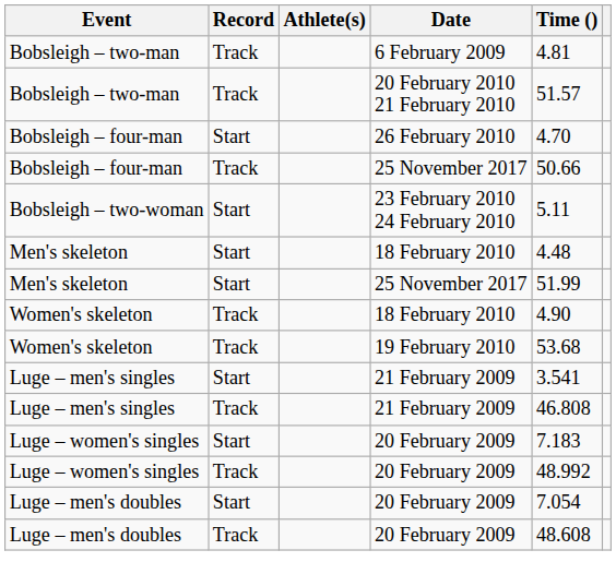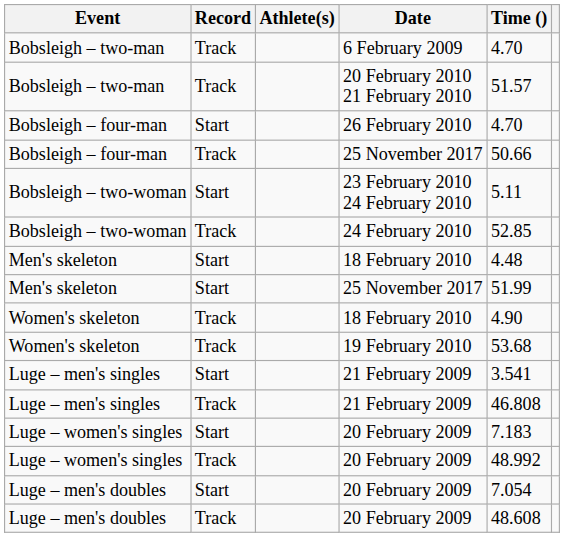 <table class="wikitable">
 <tr>
 <th>Event</th>
 <th>Record</th>
 <th>Athlete(s)</th>
 <th>Date</th>
 <th>Time ()</th>
 <th></th>
 </tr>
 <tr>
 <td>Bobsleigh – two-man</td>
 <td>Track</td>
 <td></td>
 <td>6 February 2009</td>
-<td>4.81</td>
+<td>4.70</td>
 <td></td>
 </tr>
 <tr>
 <td>Bobsleigh – two-man</td>
 <td>Track</td>
 <td><br></td>
 <td>20 February 2010<br>21 February 2010</td>
 <td>51.57</td>
 <td></td>
 </tr>
 <tr>
 <td>Bobsleigh – four-man</td>
 <td>Start</td>
 <td></td>
 <td>26 February 2010</td>
 <td>4.70</td>
 <td></td>
 </tr>
 <tr>
 <td>Bobsleigh – four-man</td>
 <td>Track</td>
 <td></td>
 <td>25 November 2017</td>
 <td>50.66</td>
 <td></td>
 </tr>
 <tr>
 <td>Bobsleigh – two-woman</td>
 <td>Start</td>
 <td></td>
 <td>23 February 2010<br>24 February 2010</td>
 <td>5.11</td>
+<td></td>
+</tr>
+<tr>
+<td>Bobsleigh – two-woman</td>
+<td>Track</td>
+<td></td>
+<td>24 February 2010</td>
+<td>52.85</td>
 <td></td>
 </tr>
 <tr>
 <td>Men's skeleton</td>
 <td>Start</td>
 <td></td>
 <td>18 February 2010</td>
 <td>4.48</td>
 <td></td>
 </tr>
 <tr>
 <td>Men's skeleton</td>
 <td>Start</td>
 <td></td>
 <td>25 November 2017</td>
 <td>51.99</td>
 <td></td>
 </tr>
 <tr>
 <td>Women's skeleton</td>
 <td>Track</td>
 <td></td>
 <td>18 February 2010</td>
 <td>4.90</td>
 <td></td>
 </tr>
 <tr>
 <td>Women's skeleton</td>
 <td>Track</td>
 <td></td>
 <td>19 February 2010</td>
 <td>53.68</td>
 <td></td>
 </tr>
 <tr>
 <td>Luge – men's singles</td>
 <td>Start</td>
 <td></td>
 <td>21 February 2009</td>
 <td>3.541</td>
 <td></td>
 </tr>
 <tr>
 <td>Luge – men's singles</td>
 <td>Track</td>
 <td></td>
 <td>21 February 2009</td>
 <td>46.808</td>
 <td></td>
 </tr>
 <tr>
 <td>Luge – women's singles</td>
 <td>Start</td>
 <td></td>
 <td>20 February 2009</td>
 <td>7.183</td>
 <td></td>
 </tr>
 <tr>
 <td>Luge – women's singles</td>
 <td>Track</td>
 <td></td>
 <td>20 February 2009</td>
 <td>48.992</td>
 <td></td>
 </tr>
 <tr>
 <td>Luge – men's doubles</td>
 <td>Start</td>
 <td></td>
 <td>20 February 2009</td>
 <td>7.054</td>
 <td></td>
 </tr>
 <tr>
 <td>Luge – men's doubles</td>
 <td>Track</td>
 <td></td>
 <td>20 February 2009</td>
 <td>48.608</td>
 <td></td>
 </tr>
 </table>
